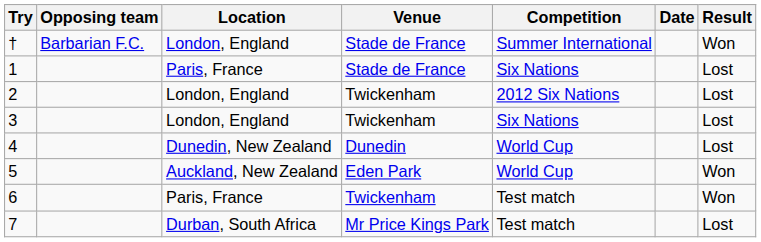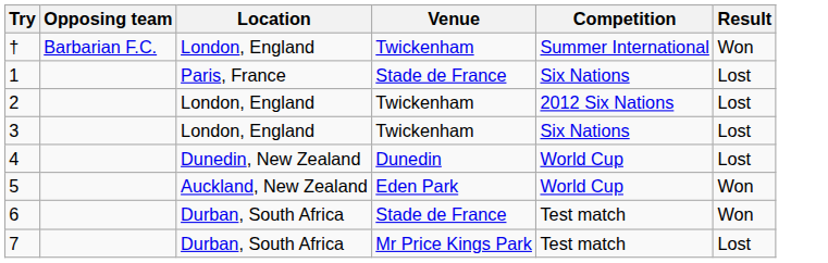 <table class="wikitable sortable" style="font-size:95%">
 <tr>
 <th>Try</th>
 <th>Opposing team</th>
 <th>Location</th>
 <th>Venue</th>
 <th>Competition</th>
-<th>Date</th>
 <th>Result</th>
 </tr>
 <tr>
 <td>†</td>
 <td><a href='#'>Barbarian F.C.</a></td>
 <td><a href='#'>London</a>, England</td>
-<td><a href='#'>Stade de France</a></td>
+<td><a href='#'>Twickenham</a></td>
 <td><a href='#'>Summer International</a></td>
-<td></td>
 <td>Won</td>
 </tr>
 <tr>
 <td>1</td>
 <td></td>
 <td><a href='#'>Paris</a>, France</td>
 <td><a href='#'>Stade de France</a></td>
 <td><a href='#'>Six Nations</a></td>
-<td></td>
 <td>Lost</td>
 </tr>
 <tr>
 <td>2</td>
 <td></td>
 <td>London, England</td>
 <td>Twickenham</td>
 <td><a href='#'>2012 Six Nations</a></td>
-<td></td>
 <td>Lost</td>
 </tr>
 <tr>
 <td>3</td>
 <td></td>
 <td>London, England</td>
 <td>Twickenham</td>
 <td><a href='#'>Six Nations</a></td>
-<td></td>
 <td>Lost </td>
 </tr>
 <tr>
 <td>4</td>
 <td></td>
 <td><a href='#'>Dunedin</a>, New Zealand</td>
 <td><a href='#'>Dunedin</a></td>
 <td><a href='#'>World Cup</a></td>
-<td></td>
 <td>Lost</td>
 </tr>
 <tr>
 <td>5</td>
 <td></td>
 <td><a href='#'>Auckland</a>, New Zealand</td>
 <td><a href='#'>Eden Park</a></td>
 <td><a href='#'>World Cup</a></td>
-<td></td>
 <td>Won</td>
 </tr>
 <tr>
 <td>6</td>
 <td></td>
-<td>Paris, France</td>
-<td><a href='#'>Twickenham</a></td>
+<td><a href='#'>Durban</a>, South Africa</td>
+<td><a href='#'>Stade de France</a></td>
 <td>Test match</td>
-<td></td>
 <td>Won</td>
 </tr>
 <tr>
 <td>7</td>
 <td></td>
 <td><a href='#'>Durban</a>, South Africa</td>
 <td><a href='#'>Mr Price Kings Park</a></td>
 <td>Test match</td>
-<td></td>
 <td>Lost</td>
 </tr>
 </table>
